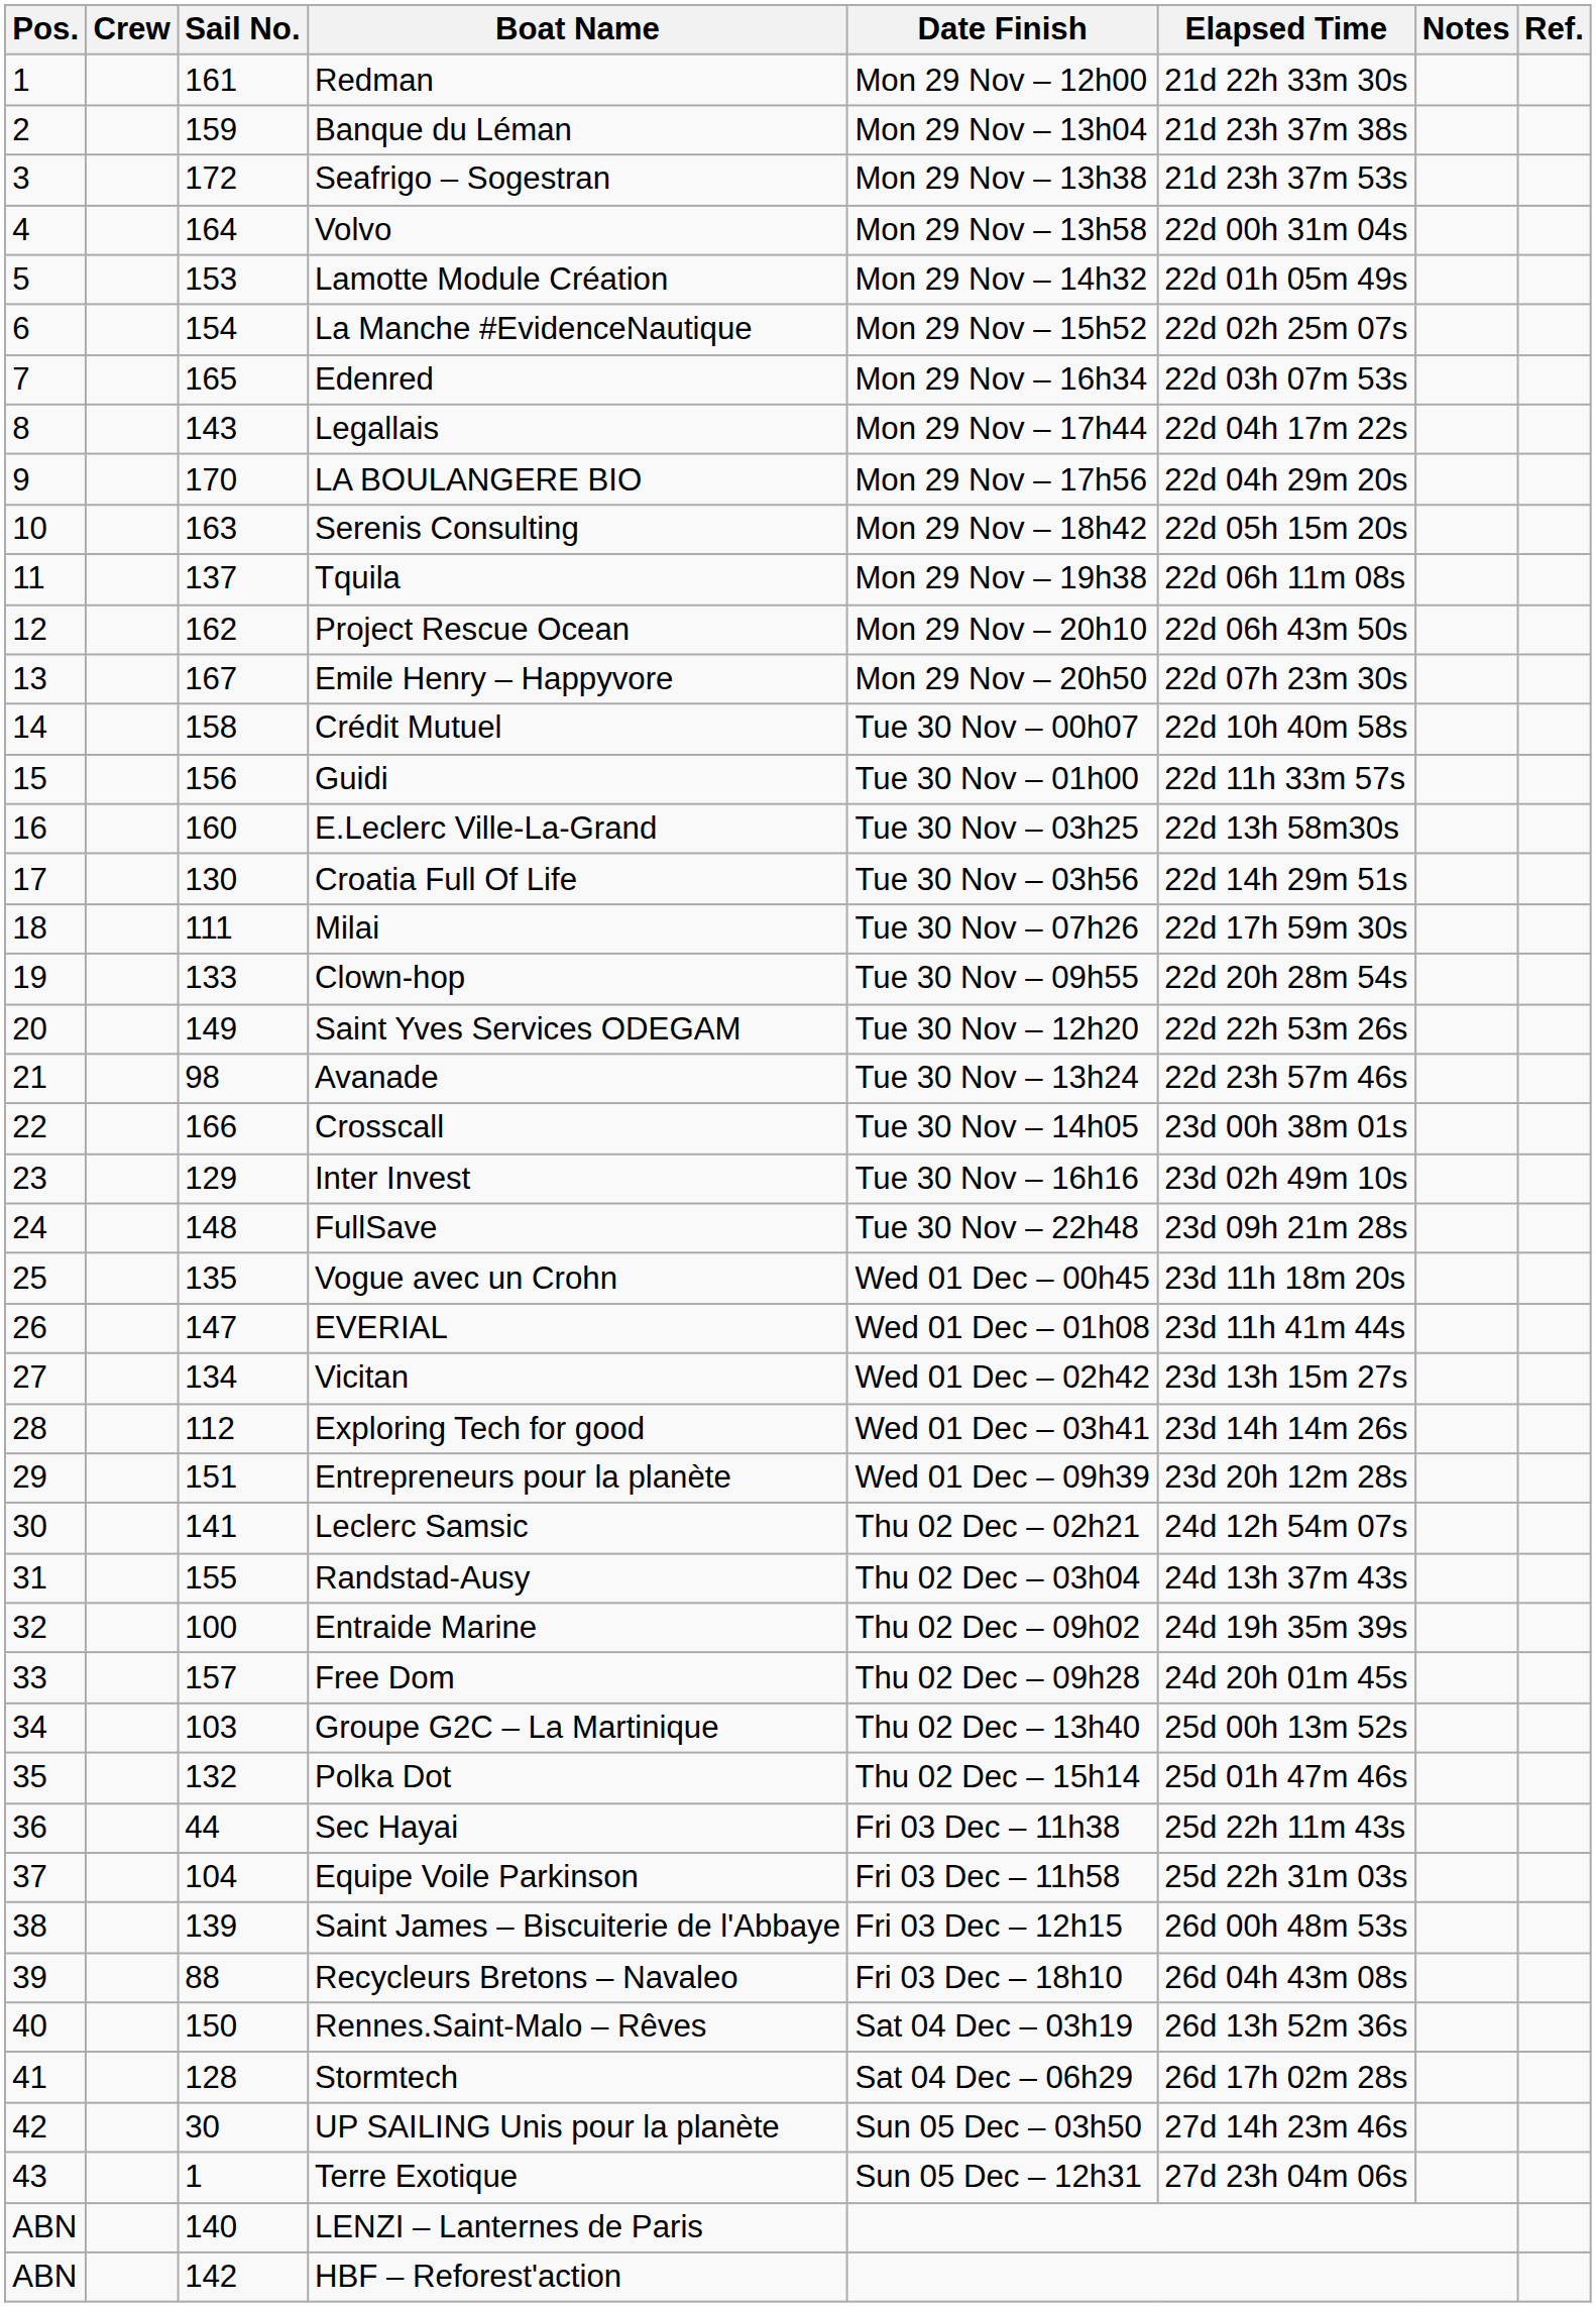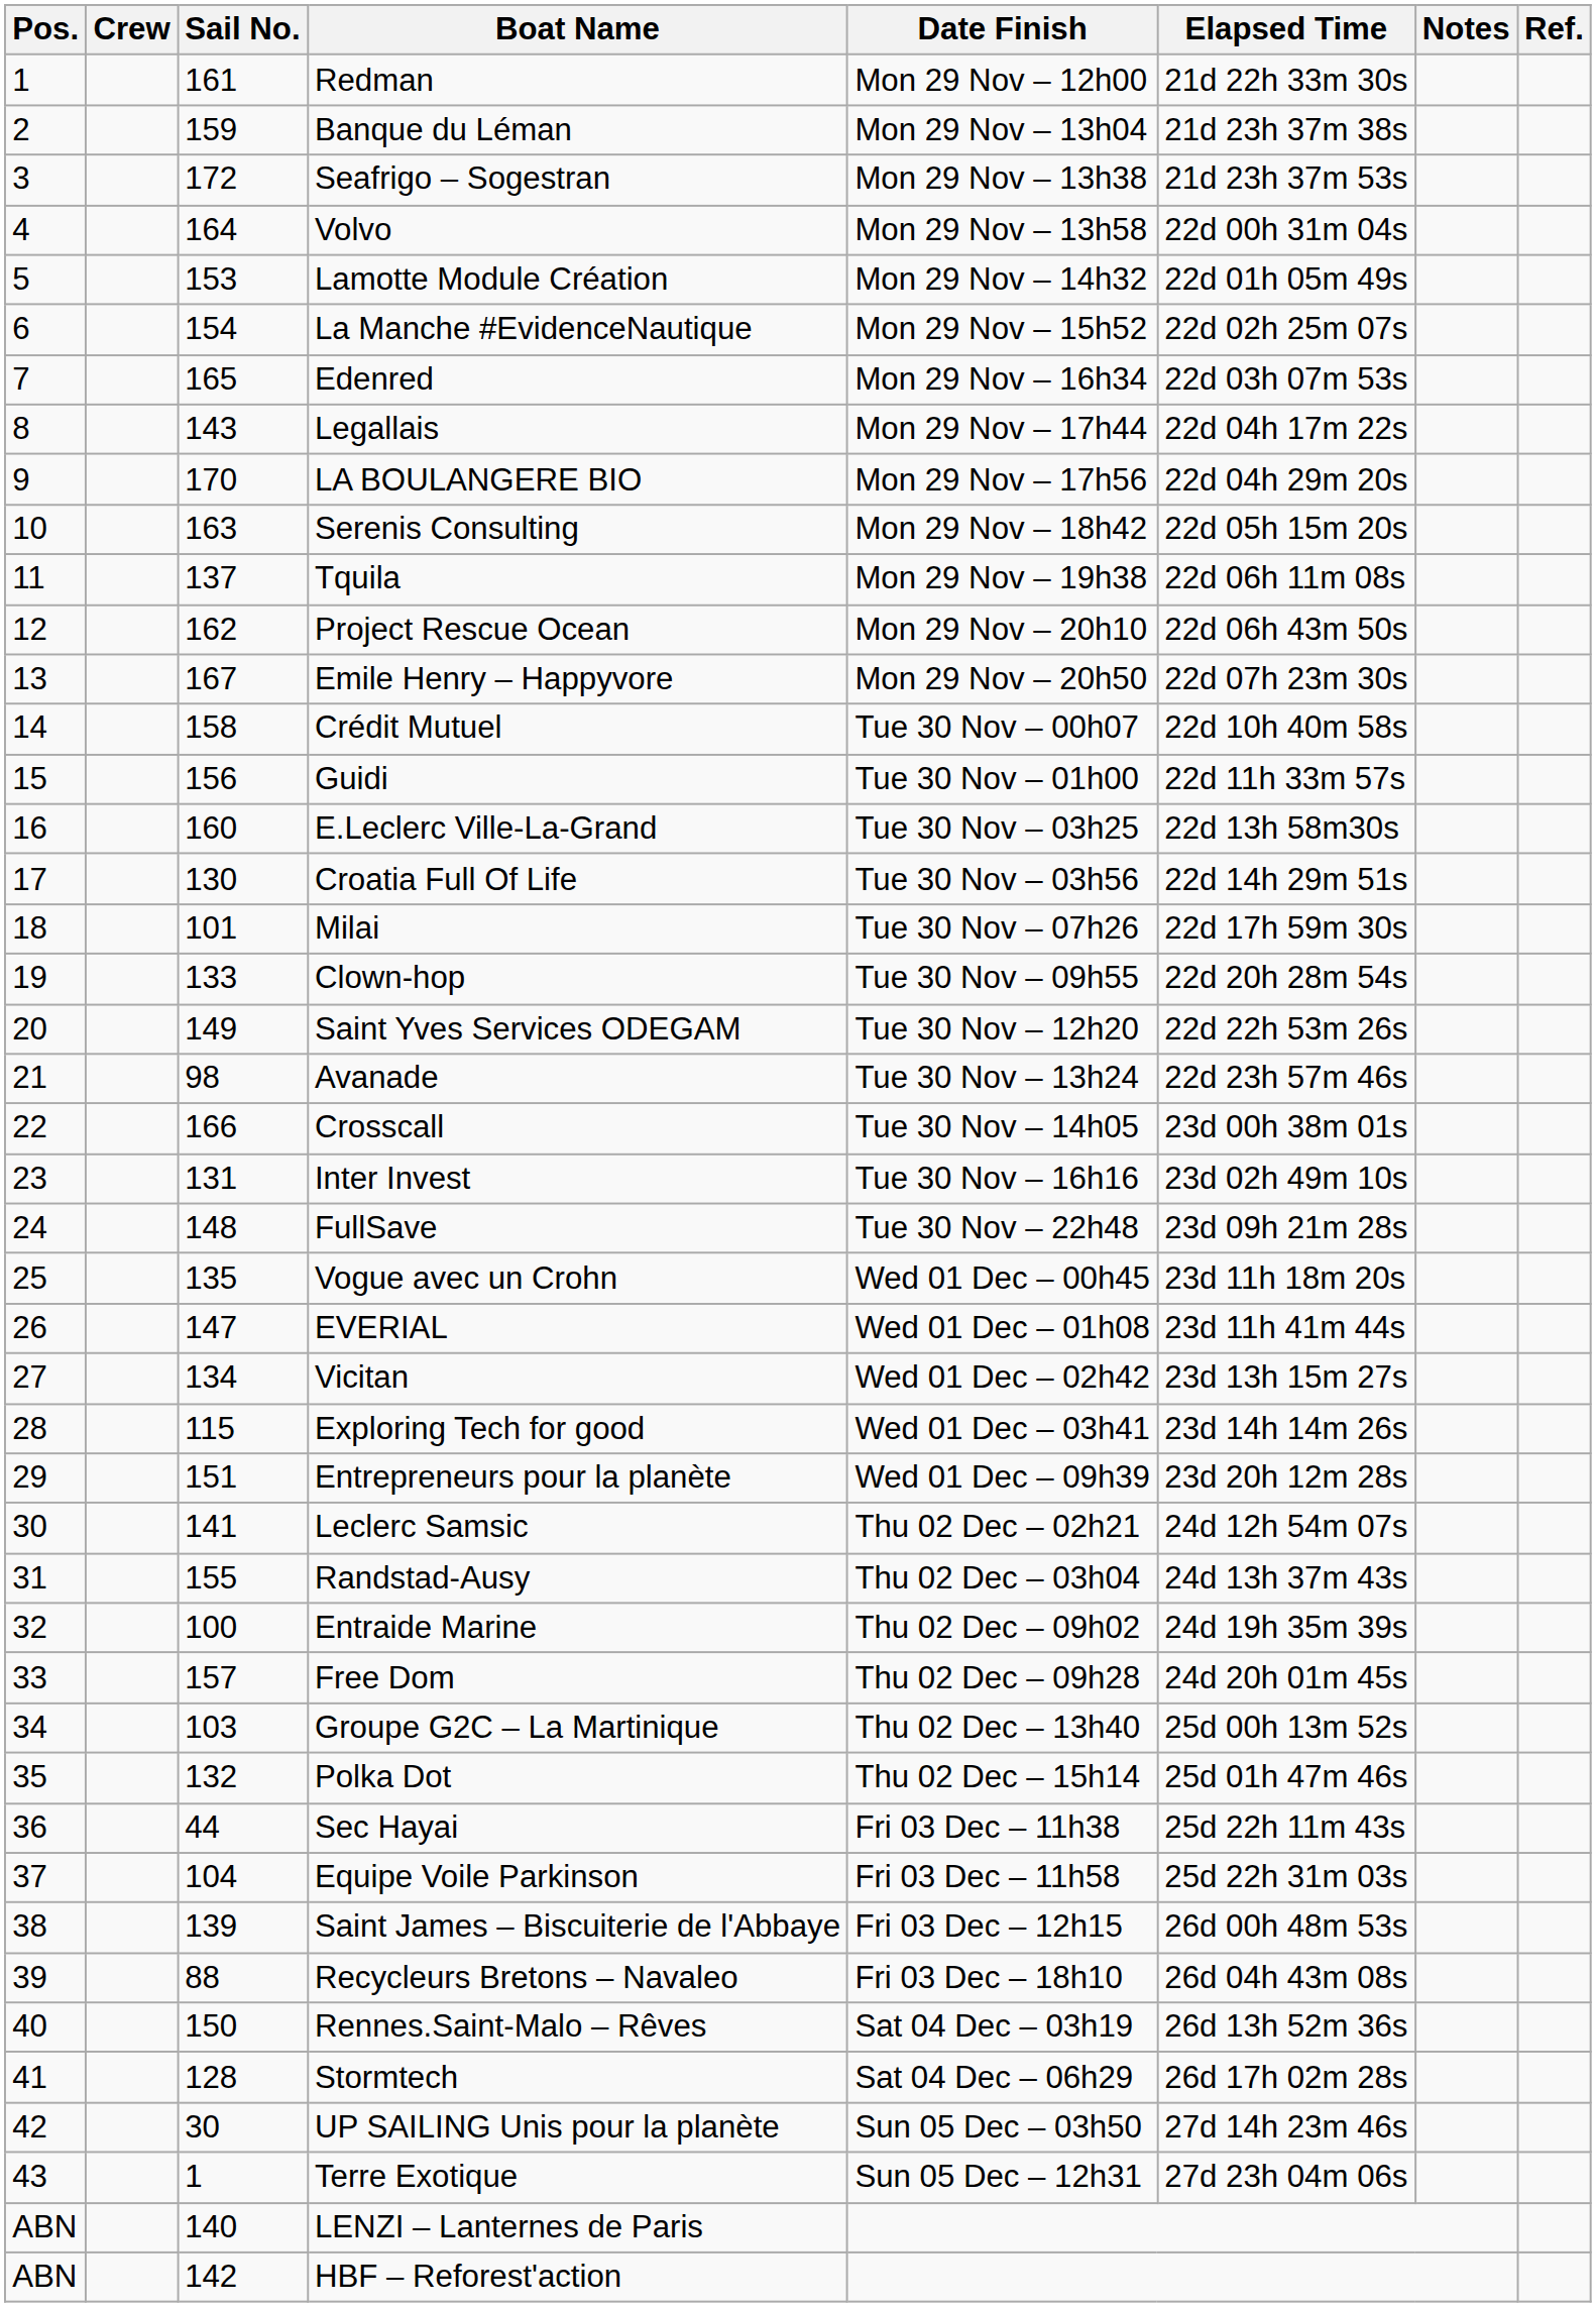 <table class="wikitable sortable">
 <tr>
 <th>Pos.</th>
 <th>Crew</th>
 <th>Sail No.</th>
 <th>Boat Name</th>
 <th>Date Finish</th>
 <th>Elapsed Time</th>
 <th>Notes</th>
 <th>Ref.</th>
 </tr>
 <tr>
 <td>1</td>
 <td><br></td>
 <td>161</td>
 <td>Redman</td>
 <td>Mon 29 Nov – 12h00</td>
 <td>21d 22h 33m 30s</td>
 <td></td>
 <td></td>
 </tr>
 <tr>
 <td>2</td>
 <td><br></td>
 <td>159</td>
 <td>Banque du Léman</td>
 <td>Mon 29 Nov – 13h04</td>
 <td>21d 23h 37m 38s</td>
 <td></td>
 <td></td>
 </tr>
 <tr>
 <td>3</td>
 <td><br></td>
 <td>172</td>
 <td>Seafrigo – Sogestran</td>
 <td>Mon 29 Nov – 13h38</td>
 <td>21d 23h 37m 53s</td>
 <td></td>
 <td></td>
 </tr>
 <tr>
 <td>4</td>
 <td><br></td>
 <td>164</td>
 <td>Volvo</td>
 <td>Mon 29 Nov – 13h58</td>
 <td>22d 00h 31m 04s</td>
 <td></td>
 <td></td>
 </tr>
 <tr>
 <td>5</td>
 <td><br></td>
 <td>153</td>
 <td>Lamotte Module Création</td>
 <td>Mon 29 Nov – 14h32</td>
 <td>22d 01h 05m 49s</td>
 <td></td>
 <td></td>
 </tr>
 <tr>
 <td>6</td>
 <td><br></td>
 <td>154</td>
 <td>La Manche #EvidenceNautique</td>
 <td>Mon 29 Nov – 15h52</td>
 <td>22d 02h 25m 07s</td>
 <td></td>
 <td></td>
 </tr>
 <tr>
 <td>7</td>
 <td><br></td>
 <td>165</td>
 <td>Edenred</td>
 <td>Mon 29 Nov – 16h34</td>
 <td>22d 03h 07m 53s</td>
 <td></td>
 <td></td>
 </tr>
 <tr>
 <td>8</td>
 <td><br></td>
 <td>143</td>
 <td>Legallais</td>
 <td>Mon 29 Nov – 17h44</td>
 <td>22d 04h 17m 22s</td>
 <td></td>
 <td></td>
 </tr>
 <tr>
 <td>9</td>
 <td><br></td>
 <td>170</td>
 <td>LA BOULANGERE BIO</td>
 <td>Mon 29 Nov – 17h56</td>
 <td>22d 04h 29m 20s</td>
 <td></td>
 <td></td>
 </tr>
 <tr>
 <td>10</td>
 <td><br></td>
 <td>163</td>
 <td>Serenis Consulting</td>
 <td>Mon 29 Nov – 18h42</td>
 <td>22d 05h 15m 20s</td>
 <td></td>
 <td></td>
 </tr>
 <tr>
 <td>11</td>
 <td><br></td>
 <td>137</td>
 <td>Tquila</td>
 <td>Mon 29 Nov – 19h38</td>
 <td>22d 06h 11m 08s</td>
 <td></td>
 <td></td>
 </tr>
 <tr>
 <td>12</td>
 <td><br></td>
 <td>162</td>
 <td>Project Rescue Ocean</td>
 <td>Mon 29 Nov – 20h10</td>
 <td>22d 06h 43m 50s</td>
 <td></td>
 <td></td>
 </tr>
 <tr>
 <td>13</td>
 <td><br></td>
 <td>167</td>
 <td>Emile Henry – Happyvore</td>
 <td>Mon 29 Nov – 20h50</td>
 <td>22d 07h 23m 30s</td>
 <td></td>
 <td></td>
 </tr>
 <tr>
 <td>14</td>
 <td><br></td>
 <td>158</td>
 <td>Crédit Mutuel</td>
 <td>Tue 30 Nov – 00h07</td>
 <td>22d 10h 40m 58s</td>
 <td></td>
 <td></td>
 </tr>
 <tr>
 <td>15</td>
 <td><br></td>
 <td>156</td>
 <td>Guidi</td>
 <td>Tue 30 Nov – 01h00</td>
 <td>22d 11h 33m 57s</td>
 <td></td>
 <td></td>
 </tr>
 <tr>
 <td>16</td>
 <td><br></td>
 <td>160</td>
 <td>E.Leclerc Ville-La-Grand</td>
 <td>Tue 30 Nov – 03h25</td>
 <td>22d 13h 58m30s</td>
 <td></td>
 <td></td>
 </tr>
 <tr>
 <td>17</td>
 <td><br></td>
 <td>130</td>
 <td>Croatia Full Of Life</td>
 <td>Tue 30 Nov – 03h56</td>
 <td>22d 14h 29m 51s</td>
 <td></td>
 <td></td>
 </tr>
 <tr>
 <td>18</td>
 <td><br></td>
-<td>111</td>
+<td>101</td>
 <td>Milai</td>
 <td>Tue 30 Nov – 07h26</td>
 <td>22d 17h 59m 30s</td>
 <td></td>
 <td></td>
 </tr>
 <tr>
 <td>19</td>
 <td><br></td>
 <td>133</td>
 <td>Clown-hop</td>
 <td>Tue 30 Nov – 09h55</td>
 <td>22d 20h 28m 54s</td>
 <td></td>
 <td></td>
 </tr>
 <tr>
 <td>20</td>
 <td><br></td>
 <td>149</td>
 <td>Saint Yves Services ODEGAM</td>
 <td>Tue 30 Nov – 12h20</td>
 <td>22d 22h 53m 26s</td>
 <td></td>
 <td></td>
 </tr>
 <tr>
 <td>21</td>
 <td><br></td>
 <td>98</td>
 <td>Avanade</td>
 <td>Tue 30 Nov – 13h24</td>
 <td>22d 23h 57m 46s</td>
 <td></td>
 <td></td>
 </tr>
 <tr>
 <td>22</td>
 <td><br></td>
 <td>166</td>
 <td>Crosscall</td>
 <td>Tue 30 Nov – 14h05</td>
 <td>23d 00h 38m 01s</td>
 <td></td>
 <td></td>
 </tr>
 <tr>
 <td>23</td>
 <td><br></td>
-<td>129</td>
+<td>131</td>
 <td>Inter Invest</td>
 <td>Tue 30 Nov – 16h16</td>
 <td>23d 02h 49m 10s</td>
 <td></td>
 <td></td>
 </tr>
 <tr>
 <td>24</td>
 <td><br></td>
 <td>148</td>
 <td>FullSave</td>
 <td>Tue 30 Nov – 22h48</td>
 <td>23d 09h 21m 28s</td>
 <td></td>
 <td></td>
 </tr>
 <tr>
 <td>25</td>
 <td><br></td>
 <td>135</td>
 <td>Vogue avec un Crohn</td>
 <td>Wed 01 Dec – 00h45</td>
 <td>23d 11h 18m 20s</td>
 <td></td>
 <td></td>
 </tr>
 <tr>
 <td>26</td>
 <td><br></td>
 <td>147</td>
 <td>EVERIAL</td>
 <td>Wed 01 Dec – 01h08</td>
 <td>23d 11h 41m 44s</td>
 <td></td>
 <td></td>
 </tr>
 <tr>
 <td>27</td>
 <td><br></td>
 <td>134</td>
 <td>Vicitan</td>
 <td>Wed 01 Dec – 02h42</td>
 <td>23d 13h 15m 27s</td>
 <td></td>
 <td></td>
 </tr>
 <tr>
 <td>28</td>
 <td><br></td>
-<td>112</td>
+<td>115</td>
 <td>Exploring Tech for good</td>
 <td>Wed 01 Dec – 03h41</td>
 <td>23d 14h 14m 26s</td>
 <td></td>
 <td></td>
 </tr>
 <tr>
 <td>29</td>
 <td><br></td>
 <td>151</td>
 <td>Entrepreneurs pour la planète</td>
 <td>Wed 01 Dec – 09h39</td>
 <td>23d 20h 12m 28s</td>
 <td></td>
 <td></td>
 </tr>
 <tr>
 <td>30</td>
 <td><br></td>
 <td>141</td>
 <td>Leclerc Samsic</td>
 <td>Thu 02 Dec – 02h21</td>
 <td>24d 12h 54m 07s</td>
 <td></td>
 <td></td>
 </tr>
 <tr>
 <td>31</td>
 <td><br></td>
 <td>155</td>
 <td>Randstad-Ausy</td>
 <td>Thu 02 Dec – 03h04</td>
 <td>24d 13h 37m 43s</td>
 <td></td>
 <td></td>
 </tr>
 <tr>
 <td>32</td>
 <td><br></td>
 <td>100</td>
 <td>Entraide Marine</td>
 <td>Thu 02 Dec – 09h02</td>
 <td>24d 19h 35m 39s</td>
 <td></td>
 <td></td>
 </tr>
 <tr>
 <td>33</td>
 <td><br></td>
 <td>157</td>
 <td>Free Dom</td>
 <td>Thu 02 Dec – 09h28</td>
 <td>24d 20h 01m 45s</td>
 <td></td>
 <td></td>
 </tr>
 <tr>
 <td>34</td>
 <td><br></td>
 <td>103</td>
 <td>Groupe G2C – La Martinique</td>
 <td>Thu 02 Dec – 13h40</td>
 <td>25d 00h 13m 52s</td>
 <td></td>
 <td></td>
 </tr>
 <tr>
 <td>35</td>
 <td><br></td>
 <td>132</td>
 <td>Polka Dot</td>
 <td>Thu 02 Dec – 15h14</td>
 <td>25d 01h 47m 46s</td>
 <td></td>
 <td></td>
 </tr>
 <tr>
 <td>36</td>
 <td><br></td>
 <td>44</td>
 <td>Sec Hayai</td>
 <td>Fri 03 Dec – 11h38</td>
 <td>25d 22h 11m 43s</td>
 <td></td>
 <td></td>
 </tr>
 <tr>
 <td>37</td>
 <td><br></td>
 <td>104</td>
 <td>Equipe Voile Parkinson</td>
 <td>Fri 03 Dec – 11h58</td>
 <td>25d 22h 31m 03s</td>
 <td></td>
 <td></td>
 </tr>
 <tr>
 <td>38</td>
 <td><br></td>
 <td>139</td>
 <td>Saint James – Biscuiterie de l'Abbaye</td>
 <td>Fri 03 Dec – 12h15</td>
 <td>26d 00h 48m 53s</td>
 <td></td>
 <td></td>
 </tr>
 <tr>
 <td>39</td>
 <td><br></td>
 <td>88</td>
 <td>Recycleurs Bretons – Navaleo</td>
 <td>Fri 03 Dec – 18h10</td>
 <td>26d 04h 43m 08s</td>
 <td></td>
 <td></td>
 </tr>
 <tr>
 <td>40</td>
 <td><br></td>
 <td>150</td>
 <td>Rennes.Saint-Malo – Rêves</td>
 <td>Sat 04 Dec – 03h19</td>
 <td>26d 13h 52m 36s</td>
 <td></td>
 <td></td>
 </tr>
 <tr>
 <td>41</td>
 <td><br></td>
 <td>128</td>
 <td>Stormtech</td>
 <td>Sat 04 Dec – 06h29</td>
 <td>26d 17h 02m 28s</td>
 <td></td>
 <td></td>
 </tr>
 <tr>
 <td>42</td>
 <td><br></td>
 <td>30</td>
 <td>UP SAILING Unis pour la planète</td>
 <td>Sun 05 Dec – 03h50</td>
 <td>27d 14h 23m 46s</td>
 <td></td>
 <td></td>
 </tr>
 <tr>
 <td>43</td>
 <td><br></td>
 <td>1</td>
 <td>Terre Exotique</td>
 <td>Sun 05 Dec – 12h31</td>
 <td>27d 23h 04m 06s</td>
 <td></td>
 <td></td>
 </tr>
 <tr>
 <td>ABN</td>
 <td><br></td>
 <td>140</td>
 <td>LENZI – Lanternes de Paris</td>
 <td colspan=3></td>
 <td></td>
 </tr>
 <tr>
 <td>ABN</td>
 <td><br></td>
 <td>142</td>
 <td>HBF – Reforest'action</td>
 <td colspan=3></td>
 <td></td>
 </tr>
 </table>
